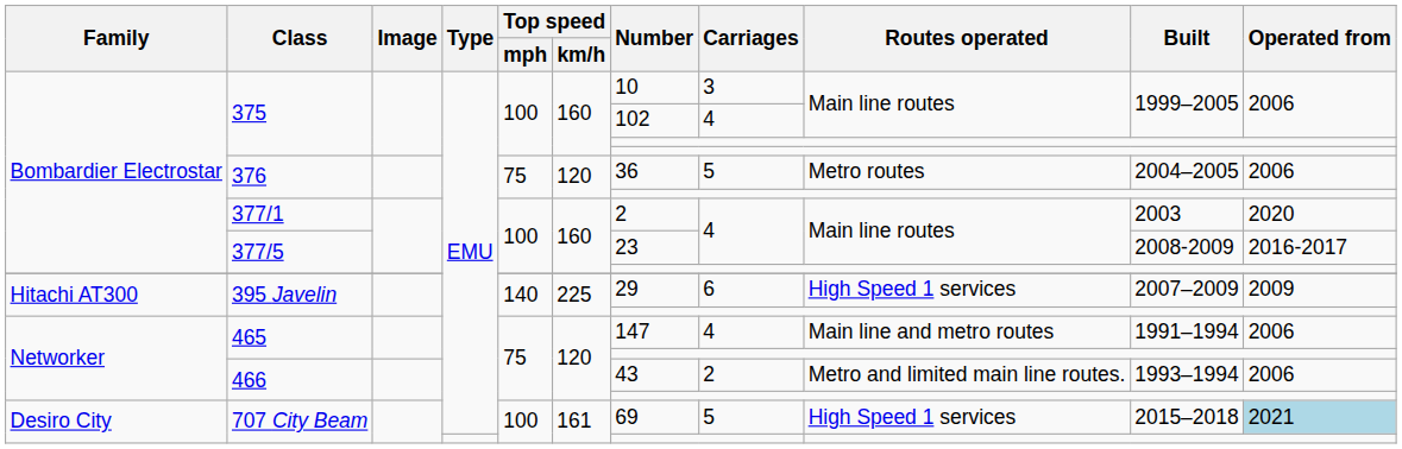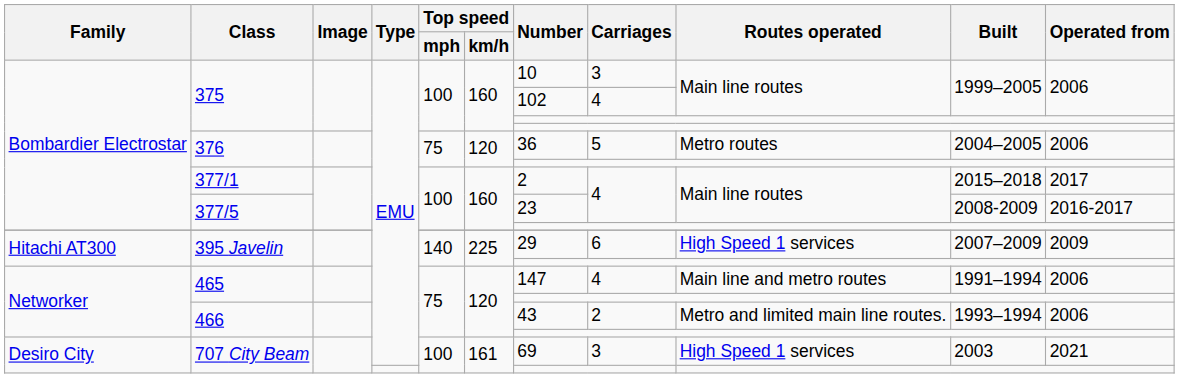 <table class="wikitable" border="1">
 <tr style="background:#f9f9f9;">
 <th rowspan="2">Family</th>
 <th rowspan="2">Class</th>
 <th rowspan="2">Image</th>
 <th rowspan="2">Type</th>
 <th colspan="2">Top speed</th>
 <th rowspan="2">Number</th>
 <th rowspan="2">Carriages</th>
 <th rowspan="2">Routes operated</th>
 <th rowspan="2">Built</th>
 <th rowspan="2">Operated from</th>
 </tr>
 <tr style="background:#f9f9f9;">
 <th>mph</th>
 <th>km/h</th>
 </tr>
 <tr>
 <td rowspan="9"><a href='#'>Bombardier Electrostar</a></td>
 <td rowspan="4"><a href='#'>375</a></td>
 <td rowspan="4"></td>
 <td rowspan="17"><a href='#'>EMU</a></td>
 <td rowspan="4">100</td>
 <td rowspan="4">160</td>
 <td>10</td>
 <td>3</td>
 <td rowspan="2">Main line routes</td>
 <td rowspan="2">1999–2005</td>
 <td rowspan="2">2006</td>
 </tr>
 <tr>
 <td>102</td>
 <td>4</td>
 </tr>
 <tr>
 <td colspan="5"></td>
 </tr>
 <tr>
 <td colspan="5"></td>
 </tr>
 <tr>
 <td rowspan="2"><a href='#'>376</a></td>
 <td rowspan="2"></td>
 <td rowspan="2">75</td>
 <td rowspan="2">120</td>
 <td>36</td>
 <td>5</td>
 <td>Metro routes</td>
 <td>2004–2005</td>
 <td>2006</td>
 </tr>
 <tr>
 <td colspan="5"></td>
 </tr>
 <tr>
 <td><a href='#'>377/1</a></td>
 <td rowspan="3"></td>
 <td rowspan="3">100</td>
 <td rowspan="3">160</td>
 <td>2</td>
 <td rowspan="2">4</td>
 <td rowspan="2">Main line routes</td>
-<td>2003</td>
-<td>2020</td>
+<td>2015–2018</td>
+<td>2017</td>
 </tr>
 <tr>
 <td rowspan="2"><a href='#'>377/5</a></td>
 <td>23</td>
 <td>2008-2009</td>
 <td>2016-2017</td>
 </tr>
 <tr>
 <td colspan="5"></td>
 </tr>
 <tr>
 </tr>
 <tr>
 <td rowspan="2"><a href='#'>Hitachi AT300</a></td>
 <td rowspan="2"><a href='#'>395 <em>Javelin</em></a></td>
 <td rowspan="2"></td>
 <td rowspan="2">140</td>
 <td rowspan="2">225</td>
 <td>29</td>
 <td>6</td>
 <td><a href='#'>High Speed 1</a> services</td>
 <td>2007–2009</td>
 <td>2009</td>
 </tr>
 <tr>
 <td colspan="5"></td>
 </tr>
 <tr>
 <td rowspan="4"><a href='#'>Networker</a></td>
 <td rowspan="2"><a href='#'>465</a></td>
 <td rowspan="2"></td>
 <td rowspan="4">75</td>
 <td rowspan="4">120</td>
 <td>147</td>
 <td>4</td>
 <td>Main line and metro routes</td>
 <td>1991–1994</td>
 <td>2006</td>
 </tr>
 <tr>
 <td colspan="5"></td>
 </tr>
 <tr>
 <td rowspan="2"><a href='#'>466</a></td>
 <td rowspan="2"></td>
 <td>43</td>
 <td>2</td>
 <td>Metro and limited main line routes.</td>
 <td>1993–1994</td>
 <td>2006</td>
 </tr>
 <tr>
 <td colspan="5"></td>
 </tr>
 <tr>
 <td rowspan="2"><a href='#'>Desiro City</a></td>
 <td rowspan="2"><a href='#'>707 <em>City Beam</em></a></td>
 <td rowspan="2"></td>
 <td rowspan="2">100</td>
 <td rowspan="2">161</td>
 <td>69</td>
-<td>5</td>
+<td>3</td>
 <td><a href='#'>High Speed 1</a> services</td>
-<td>2015–2018</td>
-<td style="background: lightblue;">2021</td>
+<td>2003</td>
+<td>2021</td>
 </tr>
 <tr>
 <td colspan="5"></td>
 </tr>
 </table>
